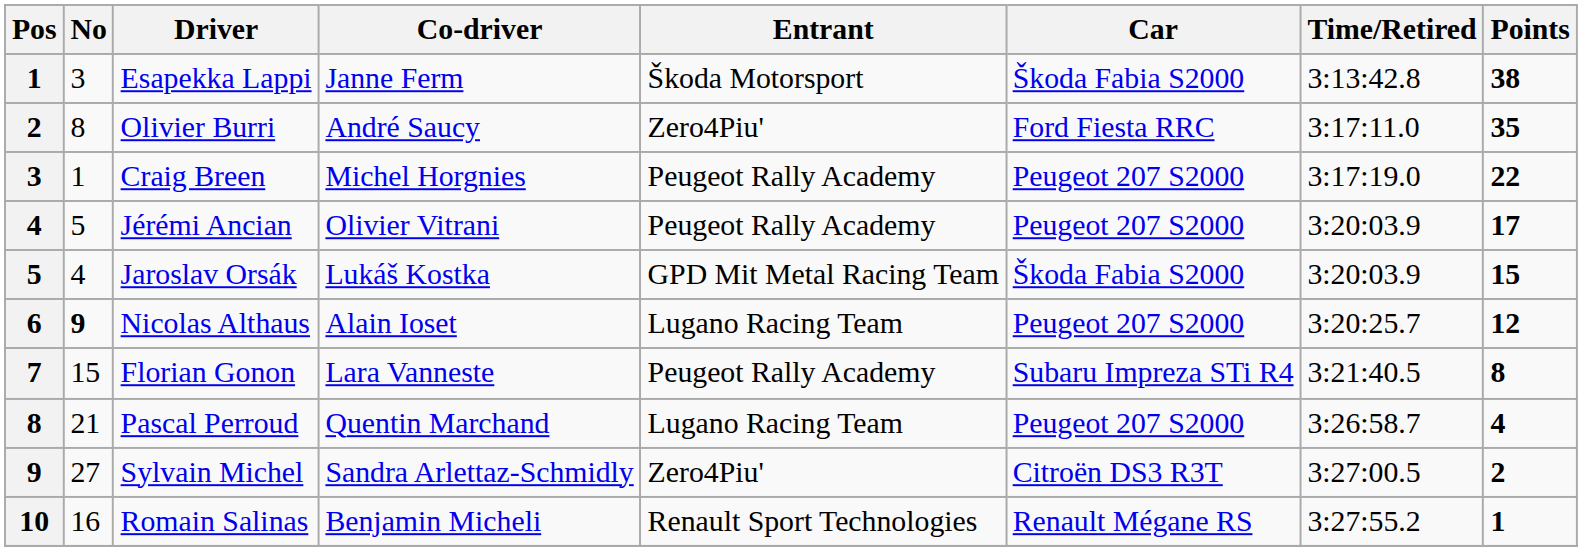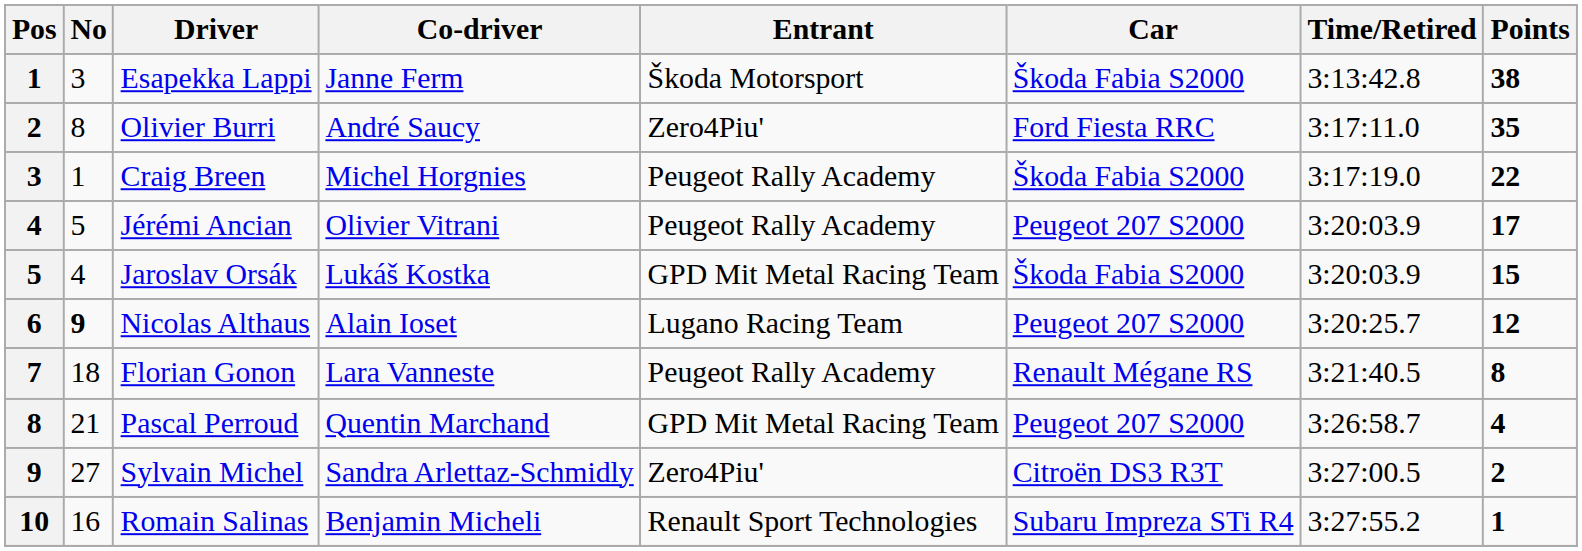 <table class="wikitable sortable" style="font-size: 95%">
 <tr>
 <th>Pos</th>
 <th>No</th>
 <th>Driver</th>
 <th>Co-driver</th>
 <th>Entrant</th>
 <th>Car</th>
 <th>Time/Retired</th>
 <th>Points</th>
 </tr>
 <tr>
 <th>1</th>
 <td>3</td>
 <td> <a href='#'>Esapekka Lappi</a></td>
 <td> <a href='#'>Janne Ferm</a></td>
 <td>Škoda Motorsport</td>
 <td><a href='#'>Škoda Fabia S2000</a></td>
 <td>3:13:42.8</td>
 <td><strong>38</strong></td>
 </tr>
 <tr>
 <th>2</th>
 <td>8</td>
 <td> <a href='#'>Olivier Burri</a></td>
 <td> <a href='#'>André Saucy</a></td>
 <td>Zero4Piu'</td>
 <td><a href='#'>Ford Fiesta RRC</a></td>
 <td>3:17:11.0</td>
 <td><strong>35</strong></td>
 </tr>
 <tr>
 <th>3</th>
 <td>1</td>
 <td> <a href='#'>Craig Breen</a></td>
 <td> <a href='#'>Michel Horgnies</a></td>
 <td>Peugeot Rally Academy</td>
-<td><a href='#'>Peugeot 207 S2000</a></td>
+<td><a href='#'>Škoda Fabia S2000</a></td>
 <td>3:17:19.0</td>
 <td><strong>22</strong></td>
 </tr>
 <tr>
 <th>4</th>
 <td>5</td>
 <td> <a href='#'>Jérémi Ancian</a></td>
 <td> <a href='#'>Olivier Vitrani</a></td>
 <td>Peugeot Rally Academy</td>
 <td><a href='#'>Peugeot 207 S2000</a></td>
 <td>3:20:03.9</td>
 <td><strong>17</strong></td>
 </tr>
 <tr>
 <th>5</th>
 <td>4</td>
 <td> <a href='#'>Jaroslav Orsák</a></td>
 <td> <a href='#'>Lukáš Kostka</a></td>
 <td>GPD Mit Metal Racing Team</td>
 <td><a href='#'>Škoda Fabia S2000</a></td>
 <td>3:20:03.9</td>
 <td><strong>15</strong></td>
 </tr>
 <tr>
 <th>6</th>
 <td><strong>9</strong></td>
 <td> <a href='#'>Nicolas Althaus</a></td>
 <td> <a href='#'>Alain Ioset</a></td>
 <td>Lugano Racing Team</td>
 <td><a href='#'>Peugeot 207 S2000</a></td>
 <td>3:20:25.7</td>
 <td><strong>12</strong></td>
 </tr>
 <tr>
 <th>7</th>
-<td>15</td>
+<td>18</td>
 <td> <a href='#'>Florian Gonon</a></td>
 <td> <a href='#'>Lara Vanneste</a></td>
 <td>Peugeot Rally Academy</td>
-<td><a href='#'>Subaru Impreza STi R4</a></td>
+<td><a href='#'>Renault Mégane RS</a></td>
 <td>3:21:40.5</td>
 <td><strong>8</strong></td>
 </tr>
 <tr>
 <th>8</th>
 <td>21</td>
 <td> <a href='#'>Pascal Perroud</a></td>
 <td> <a href='#'>Quentin Marchand</a></td>
-<td>Lugano Racing Team</td>
+<td>GPD Mit Metal Racing Team</td>
 <td><a href='#'>Peugeot 207 S2000</a></td>
 <td>3:26:58.7</td>
 <td><strong>4</strong></td>
 </tr>
 <tr>
 <th>9</th>
 <td>27</td>
 <td> <a href='#'>Sylvain Michel</a></td>
 <td> <a href='#'>Sandra Arlettaz-Schmidly</a></td>
 <td>Zero4Piu'</td>
 <td><a href='#'>Citroën DS3 R3T</a></td>
 <td>3:27:00.5</td>
 <td><strong>2</strong></td>
 </tr>
 <tr>
 <th>10</th>
 <td>16</td>
 <td> <a href='#'>Romain Salinas</a></td>
 <td> <a href='#'>Benjamin Micheli</a></td>
 <td>Renault Sport Technologies</td>
-<td><a href='#'>Renault Mégane RS</a></td>
+<td><a href='#'>Subaru Impreza STi R4</a></td>
 <td>3:27:55.2</td>
 <td><strong>1</strong></td>
 </tr>
 <tr>
 </tr>
 </table>
